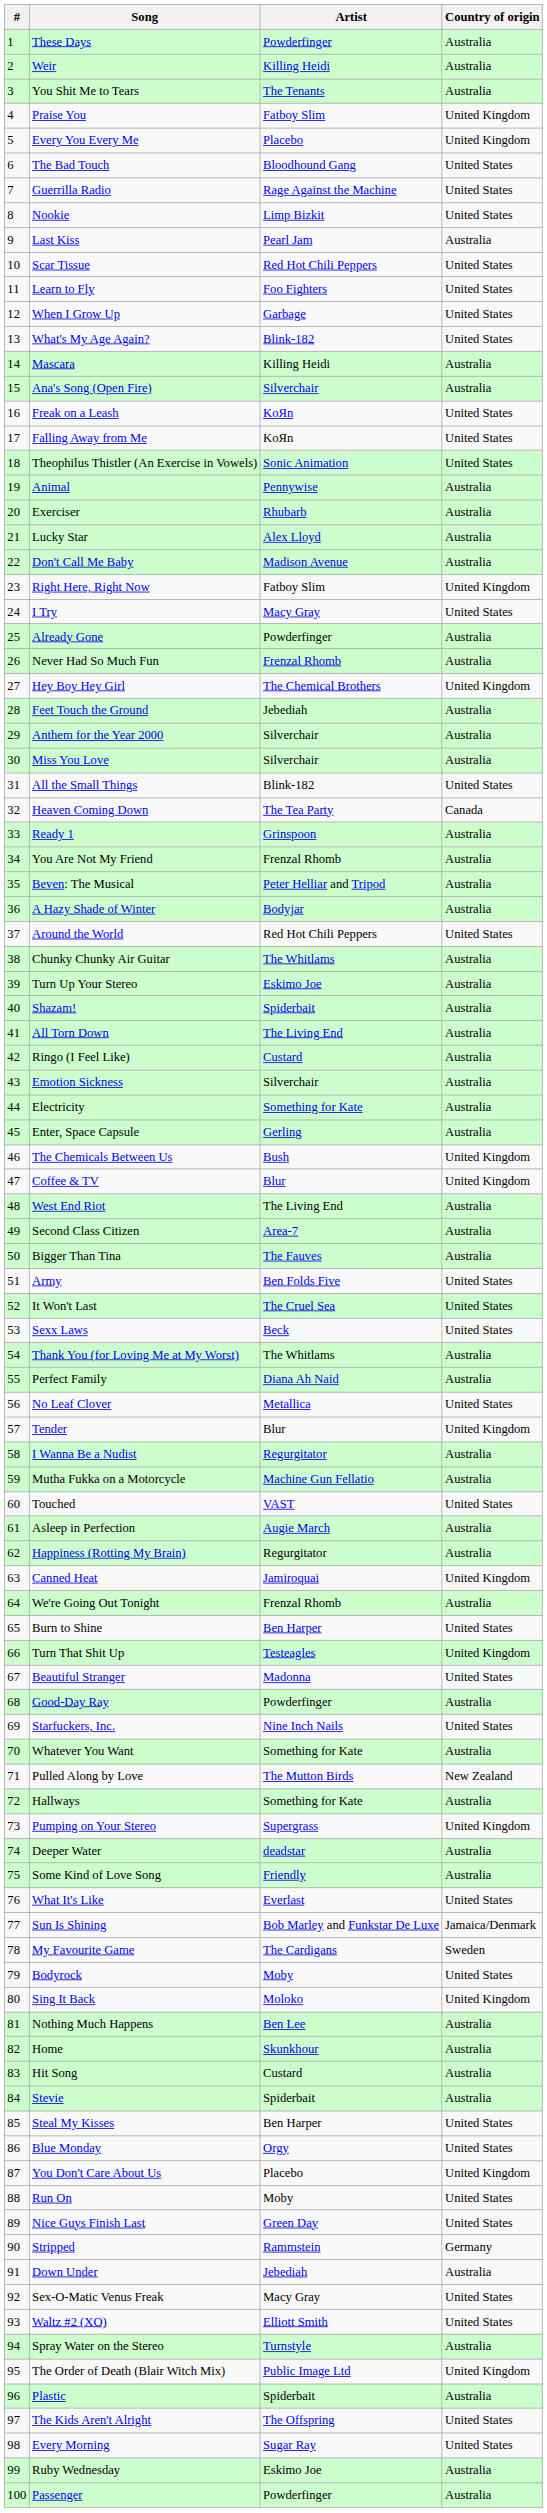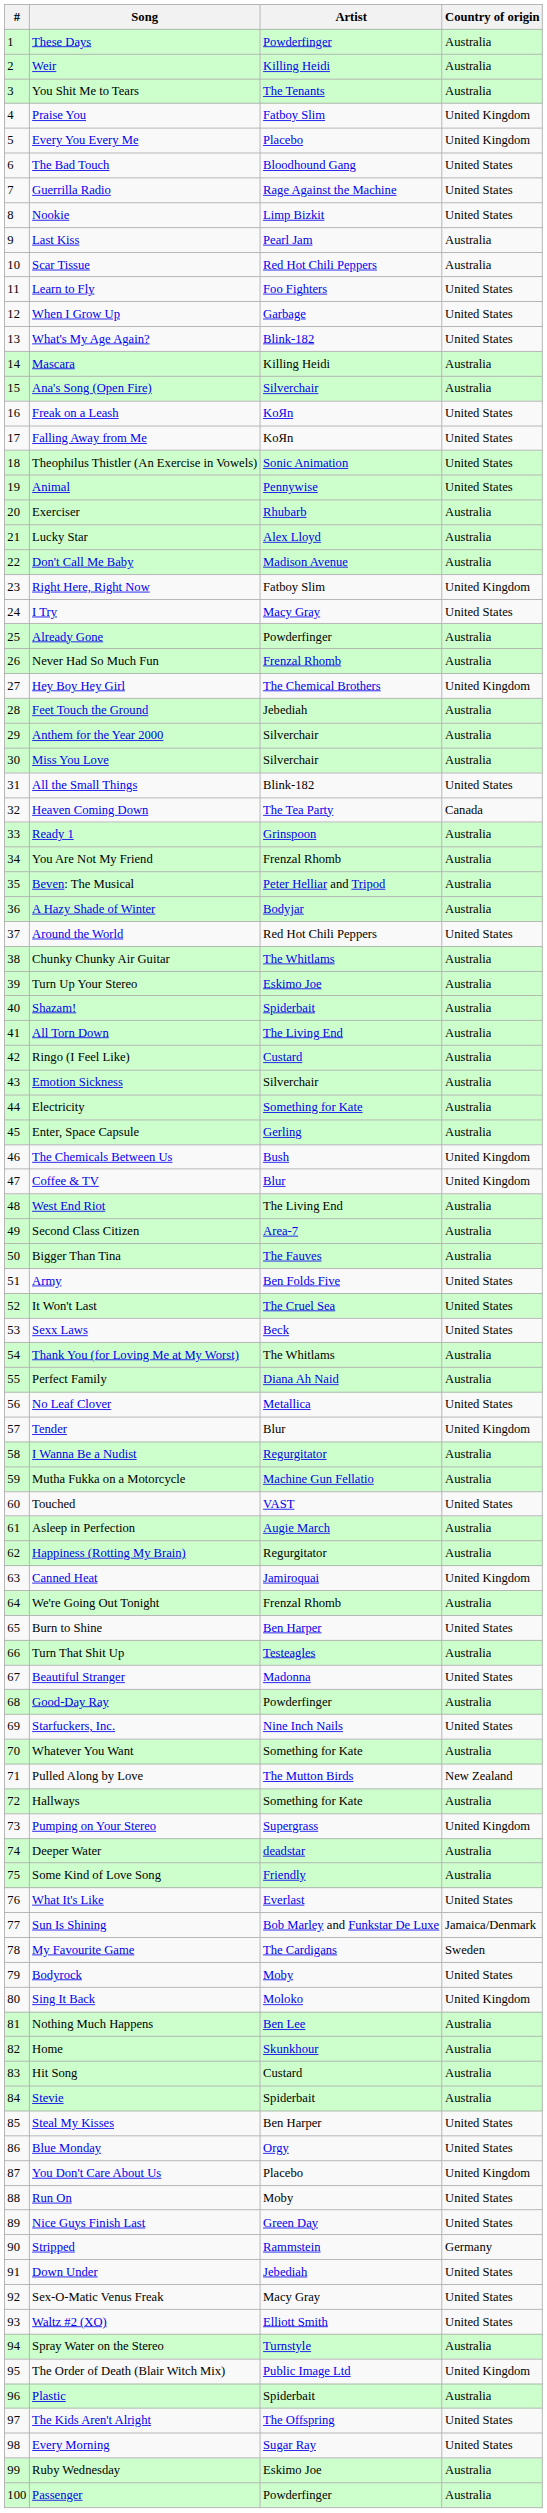 <table class="wikitable sortable" style="font-size:0.95em;line-height:1.5em;">
 <tr>
 <th>#</th>
 <th>Song</th>
 <th>Artist</th>
 <th>Country of origin</th>
 </tr>
 <tr style="background:#ccffcc">
 <td>1</td>
 <td><a href='#'>These Days</a></td>
 <td><a href='#'>Powderfinger</a></td>
 <td>Australia</td>
 </tr>
 <tr style="background:#ccffcc">
 <td>2</td>
 <td><a href='#'>Weir</a></td>
 <td><a href='#'>Killing Heidi</a></td>
 <td>Australia</td>
 </tr>
 <tr style="background:#ccffcc">
 <td>3</td>
 <td>You Shit Me to Tears</td>
 <td><a href='#'>The Tenants</a></td>
 <td>Australia</td>
 </tr>
 <tr>
 <td>4</td>
 <td><a href='#'>Praise You</a></td>
 <td><a href='#'>Fatboy Slim</a></td>
 <td>United Kingdom</td>
 </tr>
 <tr>
 <td>5</td>
 <td><a href='#'>Every You Every Me</a></td>
 <td><a href='#'>Placebo</a></td>
 <td>United Kingdom</td>
 </tr>
 <tr>
 <td>6</td>
 <td><a href='#'>The Bad Touch</a></td>
 <td><a href='#'>Bloodhound Gang</a></td>
 <td>United States</td>
 </tr>
 <tr>
 <td>7</td>
 <td><a href='#'>Guerrilla Radio</a></td>
 <td><a href='#'>Rage Against the Machine</a></td>
 <td>United States</td>
 </tr>
 <tr>
 <td>8</td>
 <td><a href='#'>Nookie</a></td>
 <td><a href='#'>Limp Bizkit</a></td>
 <td>United States</td>
 </tr>
 <tr>
 <td>9</td>
 <td><a href='#'>Last Kiss</a></td>
 <td><a href='#'>Pearl Jam</a></td>
 <td>Australia</td>
 </tr>
 <tr>
 <td>10</td>
 <td><a href='#'>Scar Tissue</a></td>
 <td><a href='#'>Red Hot Chili Peppers</a></td>
-<td>United States</td>
+<td>Australia</td>
 </tr>
 <tr>
 <td>11</td>
 <td><a href='#'>Learn to Fly</a></td>
 <td><a href='#'>Foo Fighters</a></td>
 <td>United States</td>
 </tr>
 <tr>
 <td>12</td>
 <td><a href='#'>When I Grow Up</a></td>
 <td><a href='#'>Garbage</a></td>
 <td>United States</td>
 </tr>
 <tr>
 <td>13</td>
 <td><a href='#'>What's My Age Again?</a></td>
 <td><a href='#'>Blink-182</a></td>
 <td>United States</td>
 </tr>
 <tr style="background:#ccffcc">
 <td>14</td>
 <td><a href='#'>Mascara</a></td>
 <td>Killing Heidi</td>
 <td>Australia</td>
 </tr>
 <tr style="background:#ccffcc">
 <td>15</td>
 <td><a href='#'>Ana's Song (Open Fire)</a></td>
 <td><a href='#'>Silverchair</a></td>
 <td>Australia</td>
 </tr>
 <tr>
 <td>16</td>
 <td><a href='#'>Freak on a Leash</a></td>
 <td><a href='#'>KoЯn</a></td>
 <td>United States</td>
 </tr>
 <tr>
 <td>17</td>
 <td><a href='#'>Falling Away from Me</a></td>
 <td>KoЯn</td>
 <td>United States</td>
 </tr>
 <tr style="background:#ccffcc">
 <td>18</td>
 <td>Theophilus Thistler (An Exercise in Vowels)</td>
 <td><a href='#'>Sonic Animation</a></td>
 <td>United States</td>
 </tr>
 <tr style="background:#ccffcc">
 <td>19</td>
 <td><a href='#'>Animal</a></td>
 <td><a href='#'>Pennywise</a></td>
-<td>Australia</td>
+<td>United States</td>
 </tr>
 <tr style="background:#ccffcc">
 <td>20</td>
 <td>Exerciser</td>
 <td><a href='#'>Rhubarb</a></td>
 <td>Australia</td>
 </tr>
 <tr style="background:#ccffcc">
 <td>21</td>
 <td>Lucky Star</td>
 <td><a href='#'>Alex Lloyd</a></td>
 <td>Australia</td>
 </tr>
 <tr style="background:#ccffcc">
 <td>22</td>
 <td><a href='#'>Don't Call Me Baby</a></td>
 <td><a href='#'>Madison Avenue</a></td>
 <td>Australia</td>
 </tr>
 <tr>
 <td>23</td>
 <td><a href='#'>Right Here, Right Now</a></td>
 <td>Fatboy Slim</td>
 <td>United Kingdom</td>
 </tr>
 <tr>
 <td>24</td>
 <td><a href='#'>I Try</a></td>
 <td><a href='#'>Macy Gray</a></td>
 <td>United States</td>
 </tr>
 <tr style="background:#ccffcc">
 <td>25</td>
 <td><a href='#'>Already Gone</a></td>
 <td>Powderfinger</td>
 <td>Australia</td>
 </tr>
 <tr style="background:#ccffcc">
 <td>26</td>
 <td>Never Had So Much Fun</td>
 <td><a href='#'>Frenzal Rhomb</a></td>
 <td>Australia</td>
 </tr>
 <tr>
 <td>27</td>
 <td><a href='#'>Hey Boy Hey Girl</a></td>
 <td><a href='#'>The Chemical Brothers</a></td>
 <td>United Kingdom</td>
 </tr>
 <tr style="background:#ccffcc">
 <td>28</td>
 <td><a href='#'>Feet Touch the Ground</a></td>
 <td>Jebediah</td>
 <td>Australia</td>
 </tr>
 <tr style="background:#ccffcc">
 <td>29</td>
 <td><a href='#'>Anthem for the Year 2000</a></td>
 <td>Silverchair</td>
 <td>Australia</td>
 </tr>
 <tr style="background:#ccffcc">
 <td>30</td>
 <td><a href='#'>Miss You Love</a></td>
 <td>Silverchair</td>
 <td>Australia</td>
 </tr>
 <tr>
 <td>31</td>
 <td><a href='#'>All the Small Things</a></td>
 <td>Blink-182</td>
 <td>United States</td>
 </tr>
 <tr>
 <td>32</td>
 <td><a href='#'>Heaven Coming Down</a></td>
 <td><a href='#'>The Tea Party</a></td>
 <td>Canada</td>
 </tr>
 <tr style="background:#ccffcc">
 <td>33</td>
 <td><a href='#'>Ready 1</a></td>
 <td><a href='#'>Grinspoon</a></td>
 <td>Australia</td>
 </tr>
 <tr style="background:#ccffcc">
 <td>34</td>
 <td>You Are Not My Friend</td>
 <td>Frenzal Rhomb</td>
 <td>Australia</td>
 </tr>
 <tr style="background:#ccffcc">
 <td>35</td>
 <td><a href='#'>Beven</a>: The Musical</td>
 <td><a href='#'>Peter Helliar</a> and <a href='#'>Tripod</a></td>
 <td>Australia</td>
 </tr>
 <tr style="background:#ccffcc">
 <td>36</td>
 <td><a href='#'>A Hazy Shade of Winter</a></td>
 <td><a href='#'>Bodyjar</a></td>
 <td>Australia</td>
 </tr>
 <tr>
 <td>37</td>
 <td><a href='#'>Around the World</a></td>
 <td>Red Hot Chili Peppers</td>
 <td>United States</td>
 </tr>
 <tr style="background:#ccffcc">
 <td>38</td>
 <td>Chunky Chunky Air Guitar</td>
 <td><a href='#'>The Whitlams</a></td>
 <td>Australia</td>
 </tr>
 <tr style="background:#ccffcc">
 <td>39</td>
 <td>Turn Up Your Stereo</td>
 <td><a href='#'>Eskimo Joe</a></td>
 <td>Australia</td>
 </tr>
 <tr style="background:#ccffcc">
 <td>40</td>
 <td><a href='#'>Shazam!</a></td>
 <td><a href='#'>Spiderbait</a></td>
 <td>Australia</td>
 </tr>
 <tr style="background:#ccffcc">
 <td>41</td>
 <td><a href='#'>All Torn Down</a></td>
 <td><a href='#'>The Living End</a></td>
 <td>Australia</td>
 </tr>
 <tr style="background:#ccffcc">
 <td>42</td>
 <td>Ringo (I Feel Like)</td>
 <td><a href='#'>Custard</a></td>
 <td>Australia</td>
 </tr>
 <tr style="background:#ccffcc">
 <td>43</td>
 <td><a href='#'>Emotion Sickness</a></td>
 <td>Silverchair</td>
 <td>Australia</td>
 </tr>
 <tr style="background:#ccffcc">
 <td>44</td>
 <td>Electricity</td>
 <td><a href='#'>Something for Kate</a></td>
 <td>Australia</td>
 </tr>
 <tr style="background:#ccffcc">
 <td>45</td>
 <td>Enter, Space Capsule</td>
 <td><a href='#'>Gerling</a></td>
 <td>Australia</td>
 </tr>
 <tr>
 <td>46</td>
 <td><a href='#'>The Chemicals Between Us</a></td>
 <td><a href='#'>Bush</a></td>
 <td>United Kingdom</td>
 </tr>
 <tr>
 <td>47</td>
 <td><a href='#'>Coffee & TV</a></td>
 <td><a href='#'>Blur</a></td>
 <td>United Kingdom</td>
 </tr>
 <tr style="background:#ccffcc">
 <td>48</td>
 <td><a href='#'>West End Riot</a></td>
 <td>The Living End</td>
 <td>Australia</td>
 </tr>
 <tr style="background:#ccffcc">
 <td>49</td>
 <td>Second Class Citizen</td>
 <td><a href='#'>Area-7</a></td>
 <td>Australia</td>
 </tr>
 <tr style="background:#ccffcc">
 <td>50</td>
 <td>Bigger Than Tina</td>
 <td><a href='#'>The Fauves</a></td>
 <td>Australia</td>
 </tr>
 <tr>
 <td>51</td>
 <td><a href='#'>Army</a></td>
 <td><a href='#'>Ben Folds Five</a></td>
 <td>United States</td>
 </tr>
 <tr style="background:#ccffcc">
 <td>52</td>
 <td>It Won't Last</td>
 <td><a href='#'>The Cruel Sea</a></td>
 <td>United States</td>
 </tr>
 <tr>
 <td>53</td>
 <td><a href='#'>Sexx Laws</a></td>
 <td><a href='#'>Beck</a></td>
 <td>United States</td>
 </tr>
 <tr style="background:#ccffcc">
 <td>54</td>
 <td><a href='#'>Thank You (for Loving Me at My Worst)</a></td>
 <td>The Whitlams</td>
 <td>Australia</td>
 </tr>
 <tr style="background:#ccffcc">
 <td>55</td>
 <td>Perfect Family</td>
 <td><a href='#'>Diana Ah Naid</a></td>
 <td>Australia</td>
 </tr>
 <tr>
 <td>56</td>
 <td><a href='#'>No Leaf Clover</a></td>
 <td><a href='#'>Metallica</a></td>
 <td>United States</td>
 </tr>
 <tr>
 <td>57</td>
 <td><a href='#'>Tender</a></td>
 <td>Blur</td>
 <td>United Kingdom</td>
 </tr>
 <tr style="background:#ccffcc">
 <td>58</td>
 <td><a href='#'>I Wanna Be a Nudist</a></td>
 <td><a href='#'>Regurgitator</a></td>
 <td>Australia</td>
 </tr>
 <tr style="background:#ccffcc">
 <td>59</td>
 <td>Mutha Fukka on a Motorcycle</td>
 <td><a href='#'>Machine Gun Fellatio</a></td>
 <td>Australia</td>
 </tr>
 <tr>
 <td>60</td>
 <td>Touched</td>
 <td><a href='#'>VAST</a></td>
 <td>United States</td>
 </tr>
 <tr style="background:#ccffcc">
 <td>61</td>
 <td>Asleep in Perfection</td>
 <td><a href='#'>Augie March</a></td>
 <td>Australia</td>
 </tr>
 <tr style="background:#ccffcc">
 <td>62</td>
 <td><a href='#'>Happiness (Rotting My Brain)</a></td>
 <td>Regurgitator</td>
 <td>Australia</td>
 </tr>
 <tr>
 <td>63</td>
 <td><a href='#'>Canned Heat</a></td>
 <td><a href='#'>Jamiroquai</a></td>
 <td>United Kingdom</td>
 </tr>
 <tr style="background:#ccffcc">
 <td>64</td>
 <td>We're Going Out Tonight</td>
 <td>Frenzal Rhomb</td>
 <td>Australia</td>
 </tr>
 <tr>
 <td>65</td>
 <td>Burn to Shine</td>
 <td><a href='#'>Ben Harper</a></td>
 <td>United States</td>
 </tr>
 <tr style="background:#ccffcc">
 <td>66</td>
 <td>Turn That Shit Up</td>
 <td><a href='#'>Testeagles</a></td>
-<td>United Kingdom</td>
+<td>Australia</td>
 </tr>
 <tr>
 <td>67</td>
 <td><a href='#'>Beautiful Stranger</a></td>
 <td><a href='#'>Madonna</a></td>
 <td>United States</td>
 </tr>
 <tr style="background:#ccffcc">
 <td>68</td>
 <td><a href='#'>Good-Day Ray</a></td>
 <td>Powderfinger</td>
 <td>Australia</td>
 </tr>
 <tr>
 <td>69</td>
 <td><a href='#'>Starfuckers, Inc.</a></td>
 <td><a href='#'>Nine Inch Nails</a></td>
 <td>United States</td>
 </tr>
 <tr style="background:#ccffcc">
 <td>70</td>
 <td>Whatever You Want</td>
 <td>Something for Kate</td>
 <td>Australia</td>
 </tr>
 <tr>
 <td>71</td>
 <td>Pulled Along by Love</td>
 <td><a href='#'>The Mutton Birds</a></td>
 <td>New Zealand</td>
 </tr>
 <tr style="background:#ccffcc">
 <td>72</td>
 <td>Hallways</td>
 <td>Something for Kate</td>
 <td>Australia</td>
 </tr>
 <tr>
 <td>73</td>
 <td><a href='#'>Pumping on Your Stereo</a></td>
 <td><a href='#'>Supergrass</a></td>
 <td>United Kingdom</td>
 </tr>
 <tr style="background:#ccffcc">
 <td>74</td>
 <td>Deeper Water</td>
 <td><a href='#'>deadstar</a></td>
 <td>Australia</td>
 </tr>
 <tr style="background:#ccffcc">
 <td>75</td>
 <td>Some Kind of Love Song</td>
 <td><a href='#'>Friendly</a></td>
 <td>Australia</td>
 </tr>
 <tr>
 <td>76</td>
 <td><a href='#'>What It's Like</a></td>
 <td><a href='#'>Everlast</a></td>
 <td>United States</td>
 </tr>
 <tr>
 <td>77</td>
 <td><a href='#'>Sun Is Shining</a></td>
 <td><a href='#'>Bob Marley</a> and <a href='#'>Funkstar De Luxe</a></td>
 <td>Jamaica/Denmark</td>
 </tr>
 <tr>
 <td>78</td>
 <td><a href='#'>My Favourite Game</a></td>
 <td><a href='#'>The Cardigans</a></td>
 <td>Sweden</td>
 </tr>
 <tr>
 <td>79</td>
 <td><a href='#'>Bodyrock</a></td>
 <td><a href='#'>Moby</a></td>
 <td>United States</td>
 </tr>
 <tr>
 <td>80</td>
 <td><a href='#'>Sing It Back</a></td>
 <td><a href='#'>Moloko</a></td>
 <td>United Kingdom</td>
 </tr>
 <tr style="background:#ccffcc">
 <td>81</td>
 <td>Nothing Much Happens</td>
 <td><a href='#'>Ben Lee</a></td>
 <td>Australia</td>
 </tr>
 <tr style="background:#ccffcc">
 <td>82</td>
 <td>Home</td>
 <td><a href='#'>Skunkhour</a></td>
 <td>Australia</td>
 </tr>
 <tr style="background:#ccffcc">
 <td>83</td>
 <td>Hit Song</td>
 <td>Custard</td>
 <td>Australia</td>
 </tr>
 <tr style="background:#ccffcc">
 <td>84</td>
 <td><a href='#'>Stevie</a></td>
 <td>Spiderbait</td>
 <td>Australia</td>
 </tr>
 <tr>
 <td>85</td>
 <td><a href='#'>Steal My Kisses</a></td>
 <td>Ben Harper</td>
 <td>United States</td>
 </tr>
 <tr>
 <td>86</td>
 <td><a href='#'>Blue Monday</a></td>
 <td><a href='#'>Orgy</a></td>
 <td>United States</td>
 </tr>
 <tr>
 <td>87</td>
 <td><a href='#'>You Don't Care About Us</a></td>
 <td>Placebo</td>
 <td>United Kingdom</td>
 </tr>
 <tr>
 <td>88</td>
 <td><a href='#'>Run On</a></td>
 <td>Moby</td>
 <td>United States</td>
 </tr>
 <tr>
 <td>89</td>
 <td><a href='#'>Nice Guys Finish Last</a></td>
 <td><a href='#'>Green Day</a></td>
 <td>United States</td>
 </tr>
 <tr>
 <td>90</td>
 <td><a href='#'>Stripped</a></td>
 <td><a href='#'>Rammstein</a></td>
 <td>Germany</td>
 </tr>
 <tr>
 <td>91</td>
 <td><a href='#'>Down Under</a></td>
 <td><a href='#'>Jebediah</a></td>
-<td>Australia</td>
+<td>United States</td>
 </tr>
 <tr>
 <td>92</td>
 <td>Sex-O-Matic Venus Freak</td>
 <td>Macy Gray</td>
 <td>United States</td>
 </tr>
 <tr>
 <td>93</td>
 <td><a href='#'>Waltz #2 (XO)</a></td>
 <td><a href='#'>Elliott Smith</a></td>
 <td>United States</td>
 </tr>
 <tr style="background:#ccffcc">
 <td>94</td>
 <td>Spray Water on the Stereo</td>
 <td><a href='#'>Turnstyle</a></td>
 <td>Australia</td>
 </tr>
 <tr>
 <td>95</td>
 <td>The Order of Death (Blair Witch Mix)</td>
 <td><a href='#'>Public Image Ltd</a></td>
 <td>United Kingdom</td>
 </tr>
 <tr style="background:#ccffcc">
 <td>96</td>
 <td><a href='#'>Plastic</a></td>
 <td>Spiderbait</td>
 <td>Australia</td>
 </tr>
 <tr>
 <td>97</td>
 <td><a href='#'>The Kids Aren't Alright</a></td>
 <td><a href='#'>The Offspring</a></td>
 <td>United States</td>
 </tr>
 <tr>
 <td>98</td>
 <td><a href='#'>Every Morning</a></td>
 <td><a href='#'>Sugar Ray</a></td>
 <td>United States</td>
 </tr>
 <tr style="background:#ccffcc">
 <td>99</td>
 <td>Ruby Wednesday</td>
 <td>Eskimo Joe</td>
 <td>Australia</td>
 </tr>
 <tr style="background:#ccffcc">
 <td>100</td>
 <td><a href='#'>Passenger</a></td>
 <td>Powderfinger</td>
 <td>Australia</td>
 </tr>
 </table>
